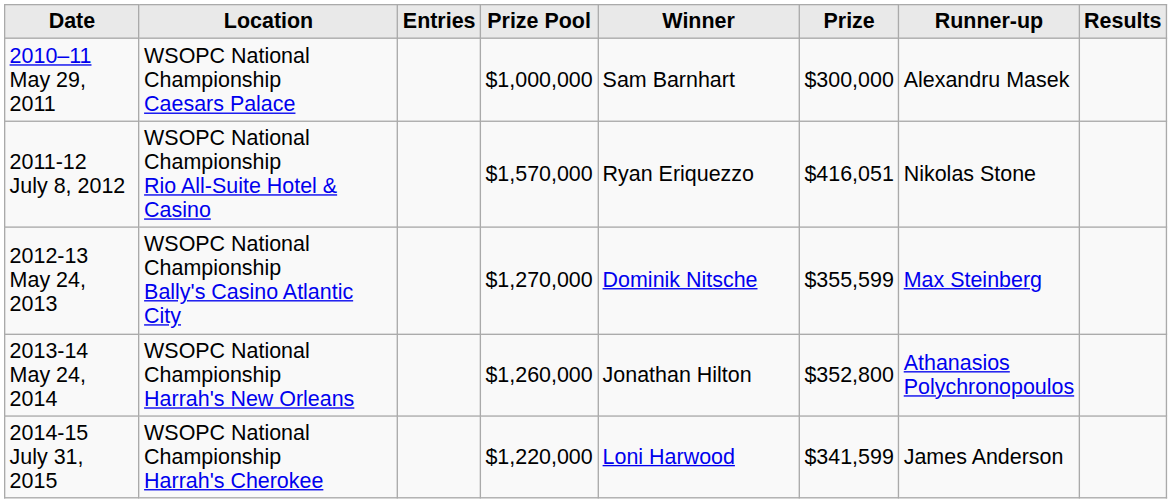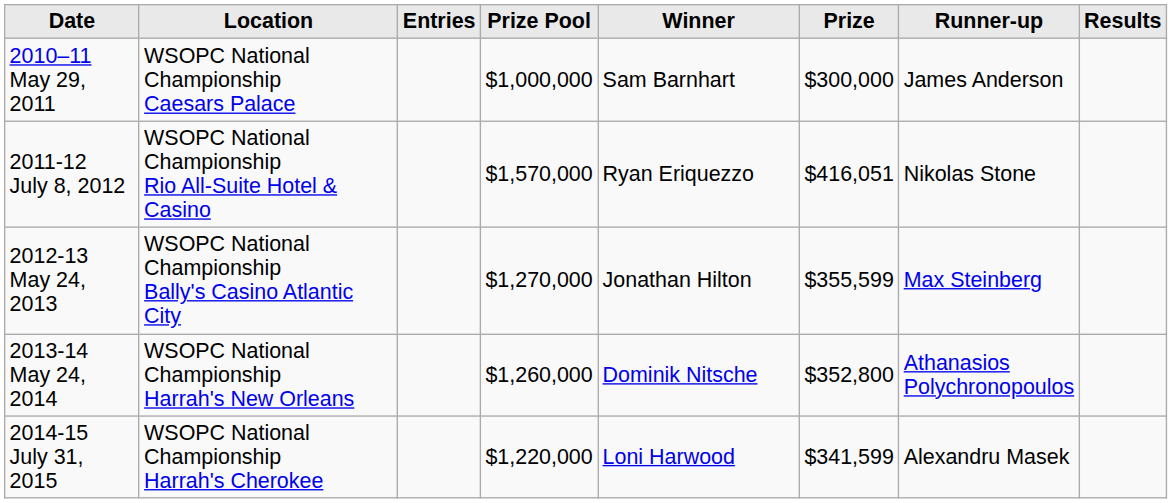 <table class="wikitable">
 <tr>
 <th style="background: #E9E9E9;" width="12%">Date</th>
 <th style="background: #E9E9E9;" width="23%">Location</th>
 <th style="background: #E9E9E9;">Entries</th>
 <th style="background: #E9E9E9;">Prize Pool</th>
 <th style="background: #E9E9E9;" width="18%">Winner</th>
 <th style="background: #E9E9E9;">Prize</th>
 <th style="background: #E9E9E9;">Runner-up</th>
 <th style="background: #E9E9E9;">Results</th>
 </tr>
 <tr>
 <td><a href='#'>2010–11</a><br>May 29, 2011</td>
 <td>WSOPC National Championship<br><a href='#'>Caesars Palace</a></td>
 <td></td>
 <td>$1,000,000</td>
 <td> Sam Barnhart</td>
 <td>$300,000</td>
-<td> Alexandru Masek</td>
+<td> James Anderson</td>
 <td></td>
 </tr>
 <tr>
 <td>2011-12<br>July 8, 2012</td>
 <td>WSOPC National Championship<br><a href='#'>Rio All-Suite Hotel & Casino</a></td>
 <td></td>
 <td>$1,570,000</td>
 <td> Ryan Eriquezzo</td>
 <td>$416,051</td>
 <td> Nikolas Stone</td>
 <td></td>
 </tr>
 <tr>
 <td>2012-13<br>May 24, 2013</td>
 <td>WSOPC National Championship<br><a href='#'>Bally's Casino Atlantic City</a></td>
 <td></td>
 <td>$1,270,000</td>
-<td> <a href='#'>Dominik Nitsche</a></td>
+<td> Jonathan Hilton</td>
 <td>$355,599</td>
 <td> <a href='#'>Max Steinberg</a></td>
 <td></td>
 </tr>
 <tr>
 <td>2013-14<br>May 24, 2014</td>
 <td>WSOPC National Championship<br><a href='#'>Harrah's New Orleans</a></td>
 <td></td>
 <td>$1,260,000</td>
-<td> Jonathan Hilton</td>
+<td> <a href='#'>Dominik Nitsche</a></td>
 <td>$352,800</td>
 <td> <a href='#'>Athanasios Polychronopoulos</a></td>
 <td></td>
 </tr>
 <tr>
 <td>2014-15<br>July 31, 2015</td>
 <td>WSOPC National Championship<br><a href='#'>Harrah's Cherokee</a></td>
 <td></td>
 <td>$1,220,000</td>
 <td> <a href='#'>Loni Harwood</a></td>
 <td>$341,599</td>
-<td> James Anderson</td>
+<td> Alexandru Masek</td>
 <td></td>
 </tr>
 </table>
